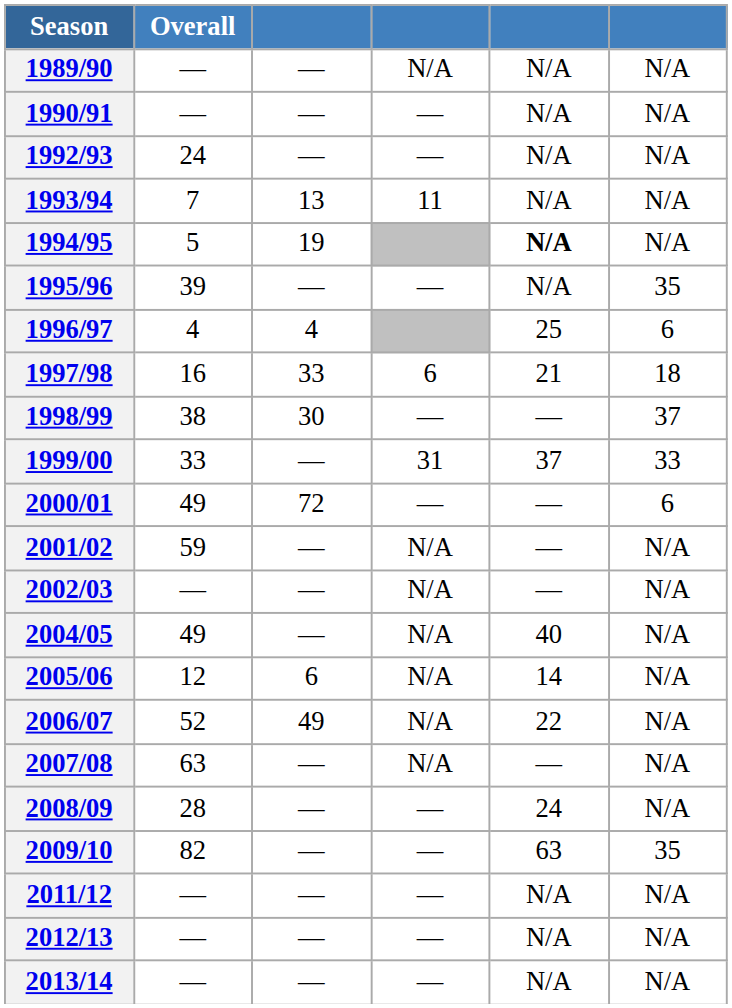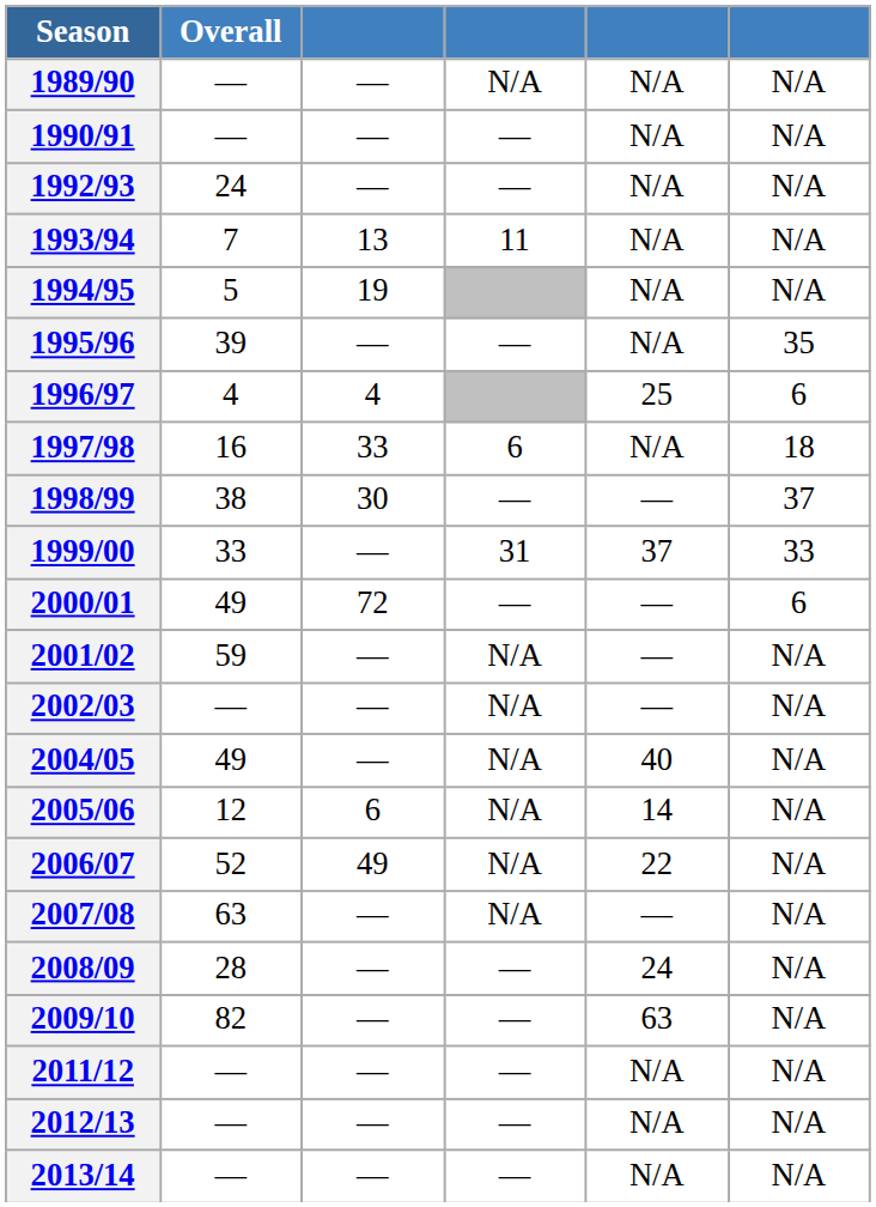 <table class="wikitable" style="font-size:86%; text-align:center; border:grey solid 1px; border-collapse:collapse; background:#ffffff;">
 <tr>
 <th style="background-color:#369; color:white; width:60px;"> Season </th>
 <th style="background-color:#4180be; color:white; width:55px;">Overall</th>
 <th style="background-color:#4180be; color:white; width:55px;"></th>
 <th style="background-color:#4180be; color:white; width:55px;"></th>
 <th style="background-color:#4180be; color:white; width:55px;"></th>
 <th style="background-color:#4180be; color:white; width:55px;"></th>
 </tr>
 <tr>
 <th scope=row align=center><a href='#'>1989/90</a></th>
 <td align=center>—</td>
 <td align=center>—</td>
 <td align=center>N/A</td>
 <td align=center>N/A</td>
 <td align=center>N/A</td>
 </tr>
 <tr>
 <th scope=row align=center><a href='#'>1990/91</a></th>
 <td align=center>—</td>
 <td align=center>—</td>
 <td align=center>—</td>
 <td align=center>N/A</td>
 <td align=center>N/A</td>
 </tr>
 <tr>
 <th scope=row align=center><a href='#'>1992/93</a></th>
 <td align=center>24</td>
 <td align=center>—</td>
 <td align=center>—</td>
 <td align=center>N/A</td>
 <td align=center>N/A</td>
 </tr>
 <tr>
 <th scope=row align=center><a href='#'>1993/94</a></th>
 <td align=center>7</td>
 <td align=center>13</td>
 <td align=center>11</td>
 <td align=center>N/A</td>
 <td align=center>N/A</td>
 </tr>
 <tr>
 <th scope=row align=center><a href='#'>1994/95</a></th>
 <td align=center>5</td>
 <td align=center>19</td>
 <td align=center bgcolor=silver></td>
-<td align=center><strong>N/A</strong></td>
+<td align=center>N/A</td>
 <td align=center>N/A</td>
 </tr>
 <tr>
 <th scope=row align=center><a href='#'>1995/96</a></th>
 <td align=center>39</td>
 <td align=center>—</td>
 <td align=center>—</td>
 <td align=center>N/A</td>
 <td align=center>35</td>
 </tr>
 <tr>
 <th scope=row align=center><a href='#'>1996/97</a></th>
 <td align=center>4</td>
 <td align=center>4</td>
 <td align=center bgcolor=silver></td>
 <td align=center>25</td>
 <td align=center>6</td>
 </tr>
 <tr>
 <th scope=row align=center><a href='#'>1997/98</a></th>
 <td align=center>16</td>
 <td align=center>33</td>
 <td align=center>6</td>
-<td align=center>21</td>
+<td align=center>N/A</td>
 <td align=center>18</td>
 </tr>
 <tr>
 <th scope=row align=center><a href='#'>1998/99</a></th>
 <td align=center>38</td>
 <td align=center>30</td>
 <td align=center>—</td>
 <td align=center>—</td>
 <td align=center>37</td>
 </tr>
 <tr>
 <th scope=row align=center><a href='#'>1999/00</a></th>
 <td align=center>33</td>
 <td align=center>—</td>
 <td align=center>31</td>
 <td align=center>37</td>
 <td align=center>33</td>
 </tr>
 <tr>
 <th scope=row align=center><a href='#'>2000/01</a></th>
 <td align=center>49</td>
 <td align=center>72</td>
 <td align=center>—</td>
 <td align=center>—</td>
 <td align=center>6</td>
 </tr>
 <tr>
 <th scope=row align=center><a href='#'>2001/02</a></th>
 <td align=center>59</td>
 <td align=center>—</td>
 <td align=center>N/A</td>
 <td align=center>—</td>
 <td align=center>N/A</td>
 </tr>
 <tr>
 <th scope=row align=center><a href='#'>2002/03</a></th>
 <td align=center>—</td>
 <td align=center>—</td>
 <td align=center>N/A</td>
 <td align=center>—</td>
 <td align=center>N/A</td>
 </tr>
 <tr>
 <th scope=row align=center><a href='#'>2004/05</a></th>
 <td align=center>49</td>
 <td align=center>—</td>
 <td align=center>N/A</td>
 <td align=center>40</td>
 <td align=center>N/A</td>
 </tr>
 <tr>
 <th scope=row align=center><a href='#'>2005/06</a></th>
 <td align=center>12</td>
 <td align=center>6</td>
 <td align=center>N/A</td>
 <td align=center>14</td>
 <td align=center>N/A</td>
 </tr>
 <tr>
 <th scope=row align=center><a href='#'>2006/07</a></th>
 <td align=center>52</td>
 <td align=center>49</td>
 <td align=center>N/A</td>
 <td align=center>22</td>
 <td align=center>N/A</td>
 </tr>
 <tr>
 <th scope=row align=center><a href='#'>2007/08</a></th>
 <td align=center>63</td>
 <td align=center>—</td>
 <td align=center>N/A</td>
 <td align=center>—</td>
 <td align=center>N/A</td>
 </tr>
 <tr>
 <th scope=row align=center><a href='#'>2008/09</a></th>
 <td align=center>28</td>
 <td align=center>—</td>
 <td align=center>—</td>
 <td align=center>24</td>
 <td align=center>N/A</td>
 </tr>
 <tr>
 <th scope=row align=center><a href='#'>2009/10</a></th>
 <td align=center>82</td>
 <td align=center>—</td>
 <td align=center>—</td>
 <td align=center>63</td>
-<td align=center>35</td>
+<td align=center>N/A</td>
 </tr>
 <tr>
 <th scope=row align=center><a href='#'>2011/12</a></th>
 <td align=center>—</td>
 <td align=center>—</td>
 <td align=center>—</td>
 <td align=center>N/A</td>
 <td align=center>N/A</td>
 </tr>
 <tr>
 <th scope=row align=center><a href='#'>2012/13</a></th>
 <td align=center>—</td>
 <td align=center>—</td>
 <td align=center>—</td>
 <td align=center>N/A</td>
 <td align=center>N/A</td>
 </tr>
 <tr>
 <th scope=row align=center><a href='#'>2013/14</a></th>
 <td align=center>—</td>
 <td align=center>—</td>
 <td align=center>—</td>
 <td align=center>N/A</td>
 <td align=center>N/A</td>
 </tr>
 </table>
